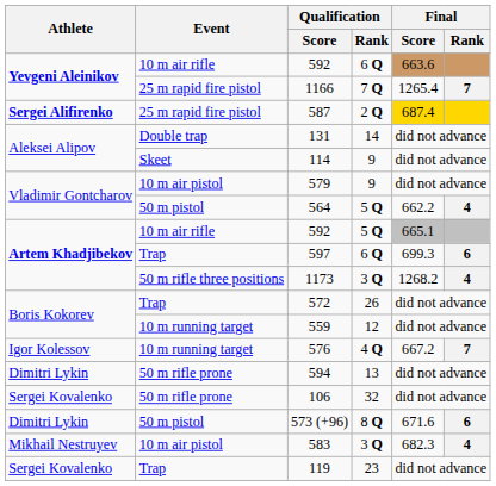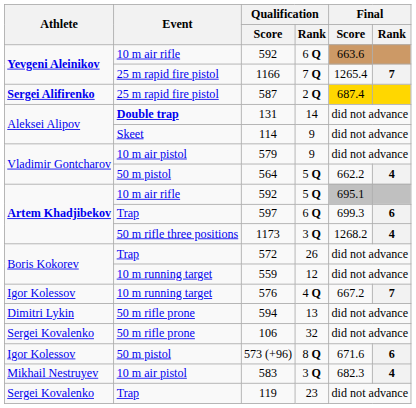 <table class="wikitable" style="font-size:90%">
 <tr>
 <th rowspan="2">Athlete</th>
 <th rowspan="2">Event</th>
 <th colspan="2">Qualification</th>
 <th colspan="2">Final</th>
 </tr>
 <tr>
 <th>Score</th>
 <th>Rank</th>
 <th>Score</th>
 <th>Rank</th>
 </tr>
 <tr>
 <td rowspan=2><strong><a href='#'>Yevgeni Aleinikov</a></strong></td>
 <td><a href='#'>10 m air rifle</a></td>
 <td align="center">592</td>
 <td align="center">6 <strong>Q</strong></td>
 <td align="center" bgcolor=cc9966>663.6</td>
 <td align="center" bgcolor=cc9966></td>
 </tr>
 <tr>
 <td><a href='#'>25 m rapid fire pistol</a></td>
 <td align="center">1166</td>
 <td align="center">7 <strong>Q</strong></td>
 <td align="center">1265.4</td>
 <th align="center">7</th>
 </tr>
 <tr>
 <td><strong><a href='#'>Sergei Alifirenko</a></strong></td>
 <td><a href='#'>25 m rapid fire pistol</a></td>
 <td align="center">587</td>
 <td align="center">2 <strong>Q</strong></td>
 <td align="center" bgcolor="gold">687.4</td>
 <td align="center" bgcolor="gold"></td>
 </tr>
 <tr>
 <td rowspan=2><a href='#'>Aleksei Alipov</a></td>
-<td><a href='#'>Double trap</a></td>
+<td><strong><a href='#'>Double trap</a></strong></td>
 <td align="center">131</td>
 <td align="center">14</td>
 <td colspan="2"  align="center">did not advance</td>
 </tr>
 <tr>
 <td><a href='#'>Skeet</a></td>
 <td align="center">114</td>
 <td align="center">9</td>
 <td colspan="2"  align="center">did not advance</td>
 </tr>
 <tr>
 <td rowspan=2><a href='#'>Vladimir Gontcharov</a></td>
 <td><a href='#'>10 m air pistol</a></td>
 <td align="center">579</td>
 <td align="center">9</td>
 <td colspan="2"  align="center">did not advance</td>
 </tr>
 <tr>
 <td><a href='#'>50 m pistol</a></td>
 <td align="center">564</td>
 <td align="center">5 <strong>Q</strong></td>
 <td align="center">662.2</td>
 <th align="center">4</th>
 </tr>
 <tr>
 <td rowspan=3><strong><a href='#'>Artem Khadjibekov</a></strong></td>
 <td><a href='#'>10 m air rifle</a></td>
 <td align="center">592</td>
 <td align="center">5 <strong>Q</strong></td>
-<td align="center" bgcolor="silver">665.1</td>
+<td align="center" bgcolor="silver">695.1</td>
 <td align="center" bgcolor="silver"></td>
 </tr>
 <tr>
 <td><a href='#'>Trap</a></td>
 <td align="center">597</td>
 <td align="center">6 <strong>Q</strong></td>
 <td align="center">699.3</td>
 <th align="center">6</th>
 </tr>
 <tr>
 <td><a href='#'>50 m rifle three positions</a></td>
 <td align="center">1173</td>
 <td align="center">3 <strong>Q</strong></td>
 <td align="center">1268.2</td>
 <th align="center">4</th>
 </tr>
 <tr>
 <td rowspan=2><a href='#'>Boris Kokorev</a></td>
 <td><a href='#'>Trap</a></td>
 <td align="center">572</td>
 <td align="center">26</td>
 <td colspan="2"  align="center">did not advance</td>
 </tr>
 <tr>
 <td><a href='#'>10 m running target</a></td>
 <td align="center">559</td>
 <td align="center">12</td>
 <td colspan="2"  align="center">did not advance</td>
 </tr>
 <tr>
 <td><a href='#'>Igor Kolessov</a></td>
 <td><a href='#'>10 m running target</a></td>
 <td align="center">576</td>
 <td align="center">4 <strong>Q</strong></td>
 <td align="center">667.2</td>
 <th align="center">7</th>
 </tr>
 <tr>
 <td><a href='#'>Dimitri Lykin</a></td>
 <td><a href='#'>50 m rifle prone</a></td>
 <td align="center">594</td>
 <td align="center">13</td>
 <td colspan="2"  align="center">did not advance</td>
 </tr>
 <tr>
 <td><a href='#'>Sergei Kovalenko</a></td>
 <td><a href='#'>50 m rifle prone</a></td>
 <td align="center">106</td>
 <td align="center">32</td>
 <td colspan="2"  align="center">did not advance</td>
 </tr>
 <tr>
-<td><a href='#'>Dimitri Lykin</a></td>
+<td><a href='#'>Igor Kolessov</a></td>
 <td><a href='#'>50 m pistol</a></td>
 <td align="center">573 (+96)</td>
 <td align="center">8 <strong>Q</strong></td>
 <td align="center">671.6</td>
 <th align="center">6</th>
 </tr>
 <tr>
 <td><a href='#'>Mikhail Nestruyev</a></td>
 <td><a href='#'>10 m air pistol</a></td>
 <td align="center">583</td>
 <td align="center">3 <strong>Q</strong></td>
 <td align="center">682.3</td>
 <th align="center">4</th>
 </tr>
 <tr>
 <td><a href='#'>Sergei Kovalenko</a></td>
 <td><a href='#'>Trap</a></td>
 <td align="center">119</td>
 <td align="center">23</td>
 <td colspan="2"  align="center">did not advance</td>
 </tr>
 </table>
